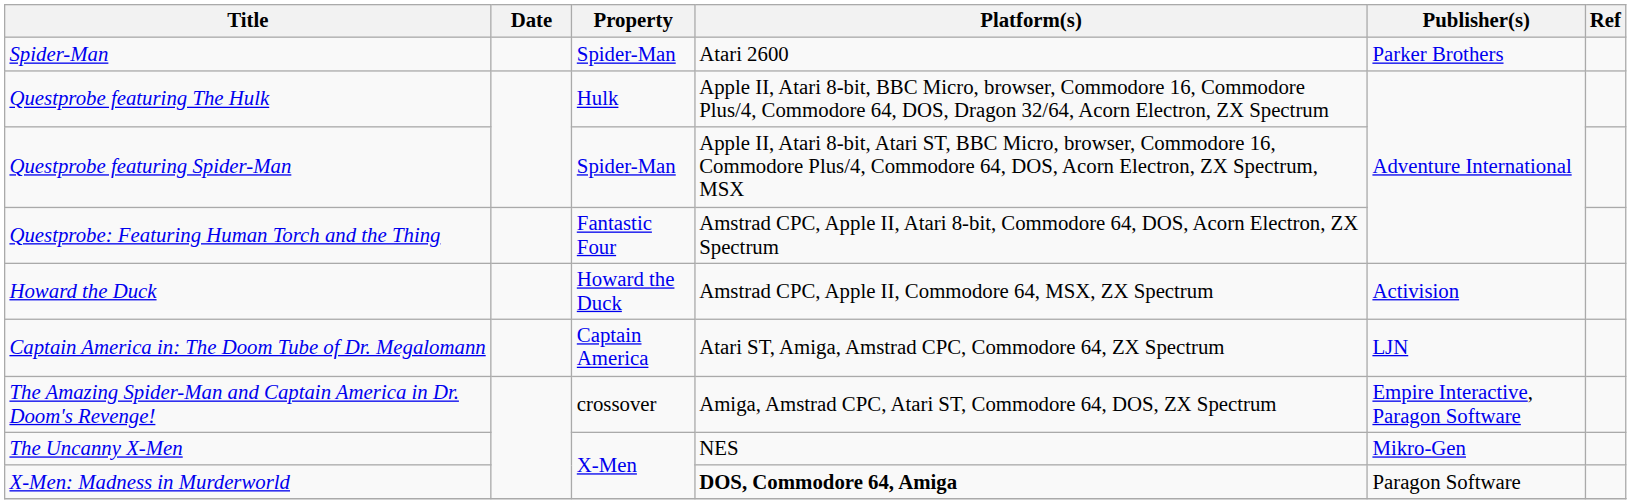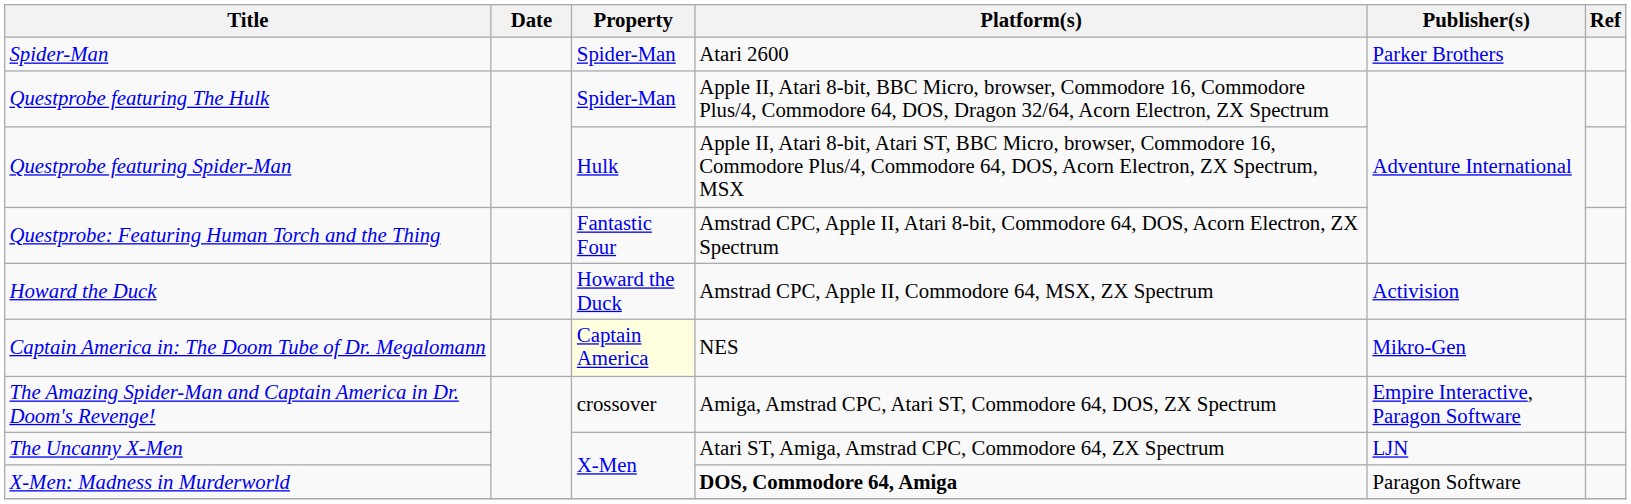 <table class="wikitable sortable">
 <tr>
 <th style="width:30%;">Title</th>
 <th style="width:5%;">Date</th>
 <th>Property</th>
 <th>Platform(s)</th>
 <th>Publisher(s)</th>
 <th>Ref</th>
 </tr>
 <tr>
 <td><em><a href='#'>Spider-Man</a></em></td>
 <td></td>
 <td><a href='#'>Spider-Man</a></td>
 <td>Atari 2600</td>
 <td><a href='#'>Parker Brothers</a></td>
 <td></td>
 </tr>
 <tr>
 <td><em><a href='#'>Questprobe featuring The Hulk</a></em></td>
 <td rowspan="2"></td>
-<td><a href='#'>Hulk</a></td>
+<td><a href='#'>Spider-Man</a></td>
 <td>Apple II, Atari 8-bit, BBC Micro, browser, Commodore 16, Commodore Plus/4, Commodore 64, DOS, Dragon 32/64, Acorn Electron, ZX Spectrum</td>
 <td rowspan="3"><a href='#'>Adventure International</a></td>
 <td></td>
 </tr>
 <tr>
 <td><em><a href='#'>Questprobe featuring Spider-Man</a></em></td>
-<td><a href='#'>Spider-Man</a></td>
+<td><a href='#'>Hulk</a></td>
 <td>Apple II, Atari 8-bit, Atari ST, BBC Micro, browser, Commodore 16, Commodore Plus/4, Commodore 64, DOS, Acorn Electron, ZX Spectrum, MSX</td>
 <td></td>
 </tr>
 <tr>
 <td><em><a href='#'>Questprobe: Featuring Human Torch and the Thing</a></em></td>
 <td></td>
 <td><a href='#'>Fantastic Four</a></td>
 <td>Amstrad CPC, Apple II, Atari 8-bit, Commodore 64, DOS, Acorn Electron, ZX Spectrum</td>
 <td></td>
 </tr>
 <tr>
 <td><em><a href='#'>Howard the Duck</a></em></td>
 <td></td>
 <td><a href='#'>Howard the Duck</a></td>
 <td>Amstrad CPC, Apple II, Commodore 64, MSX, ZX Spectrum</td>
 <td><a href='#'>Activision</a></td>
 <td></td>
 </tr>
 <tr>
 <td><em><a href='#'>Captain America in: The Doom Tube of Dr. Megalomann</a></em></td>
 <td></td>
-<td><a href='#'>Captain America</a></td>
-<td>Atari ST, Amiga, Amstrad CPC, Commodore 64, ZX Spectrum</td>
-<td><a href='#'>LJN</a></td>
+<td style="background: lightyellow;"><a href='#'>Captain America</a></td>
+<td>NES</td>
+<td><a href='#'>Mikro-Gen</a></td>
 <td></td>
 </tr>
 <tr>
 <td><em><a href='#'>The Amazing Spider-Man and Captain America in Dr. Doom's Revenge!</a></em></td>
 <td rowspan="3"></td>
 <td>crossover</td>
 <td>Amiga, Amstrad CPC, Atari ST, Commodore 64, DOS, ZX Spectrum</td>
 <td><a href='#'>Empire Interactive</a>, <a href='#'>Paragon Software</a></td>
 <td></td>
 </tr>
 <tr>
 <td><em><a href='#'>The Uncanny X-Men</a></em></td>
 <td rowspan="2"><a href='#'>X-Men</a></td>
-<td>NES</td>
-<td><a href='#'>Mikro-Gen</a></td>
+<td>Atari ST, Amiga, Amstrad CPC, Commodore 64, ZX Spectrum</td>
+<td><a href='#'>LJN</a></td>
 <td></td>
 </tr>
 <tr>
 <td><em><a href='#'>X-Men: Madness in Murderworld</a></em></td>
 <td><strong>DOS, Commodore 64, Amiga</strong></td>
 <td>Paragon Software</td>
 <td></td>
 </tr>
 <tr>
 </tr>
 </table>
